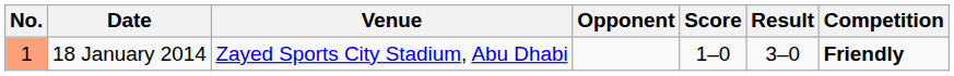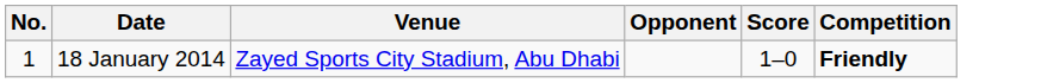 <table class="wikitable">
 <tr>
 <th>No.</th>
 <th>Date</th>
 <th>Venue</th>
 <th>Opponent</th>
 <th>Score</th>
-<th>Result</th>
 <th>Competition</th>
 </tr>
 <tr>
-<td align=center style="background: lightsalmon;">1</td>
+<td align=center>1</td>
 <td>18 January 2014</td>
 <td><a href='#'>Zayed Sports City Stadium</a>, <a href='#'>Abu Dhabi</a></td>
 <td></td>
 <td align=center>1–0</td>
-<td align=center>3–0</td>
 <td [Exhibition game><strong>Friendly</strong></td>
 </tr>
 </table>
